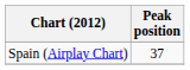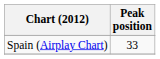 <table class="wikitable sortable">
 <tr>
 <th>Chart (2012)</th>
 <th>Peak<br>position</th>
 </tr>
 <tr>
 </tr>
 <tr>
 </tr>
 <tr>
 </tr>
 <tr>
 </tr>
 <tr>
 <td>Spain (<a href='#'>Airplay Chart</a>)</td>
-<td style="text-align:center;">37</td>
+<td style="text-align:center;">33</td>
 </tr>
 <tr>
 </tr>
 <tr>
 </tr>
 </table>
